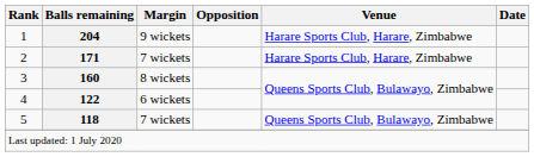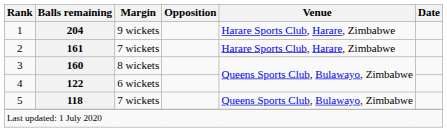 <table class="wikitable plainrowheaders sortable">
 <tr>
 <th scope=col>Rank</th>
 <th scope=col>Balls remaining</th>
 <th scope=col>Margin</th>
 <th scope=col>Opposition</th>
 <th scope=col>Venue</th>
 <th scope=col>Date</th>
 </tr>
 <tr>
 <td style="text-align:center">1</td>
 <th scope=row style=text-align:center;>204</th>
 <td scope=row style=text-align:center;>9 wickets</td>
 <td></td>
 <td><a href='#'>Harare Sports Club</a>, <a href='#'>Harare</a>, Zimbabwe</td>
 <td></td>
 </tr>
 <tr>
 <td style="text-align:center">2</td>
-<th scope=row style=text-align:center;>171</th>
+<th scope=row style=text-align:center;>161</th>
 <td scope=row style=text-align:center;>7 wickets</td>
 <td></td>
 <td><a href='#'>Harare Sports Club</a>, <a href='#'>Harare</a>, Zimbabwe</td>
 <td></td>
 </tr>
 <tr>
 <td style="text-align:center">3</td>
 <th scope=row style=text-align:center;>160</th>
 <td scope=row style=text-align:center;>8 wickets</td>
 <td></td>
 <td rowspan=2><a href='#'>Queens Sports Club</a>, <a href='#'>Bulawayo</a>, Zimbabwe</td>
 <td></td>
 </tr>
 <tr>
 <td style="text-align:center">4</td>
 <th scope=row style=text-align:center;>122</th>
 <td scope=row style=text-align:center;>6 wickets</td>
 <td></td>
 <td></td>
 </tr>
 <tr>
 <td style="text-align:center">5</td>
 <th scope=row style=text-align:center;>118</th>
 <td scope=row style=text-align:center;>7 wickets</td>
 <td></td>
 <td><a href='#'>Queens Sports Club</a>, <a href='#'>Bulawayo</a>, Zimbabwe</td>
 <td></td>
 </tr>
 <tr>
 </tr>
 <tr class=sortbottom>
 <td colspan=6><small>Last updated: 1 July 2020</small></td>
 </tr>
 </table>
